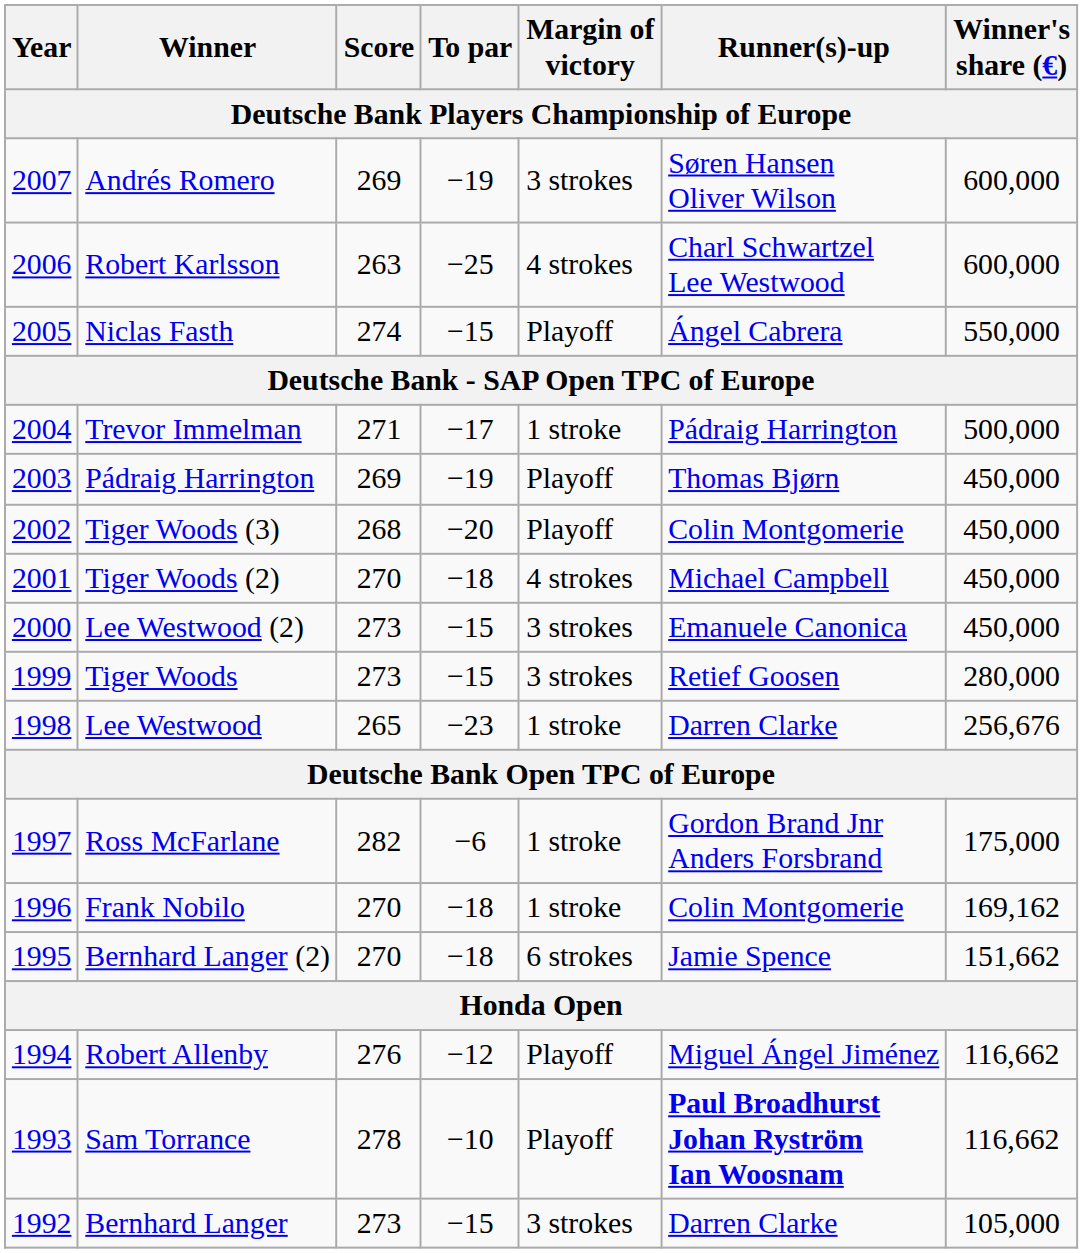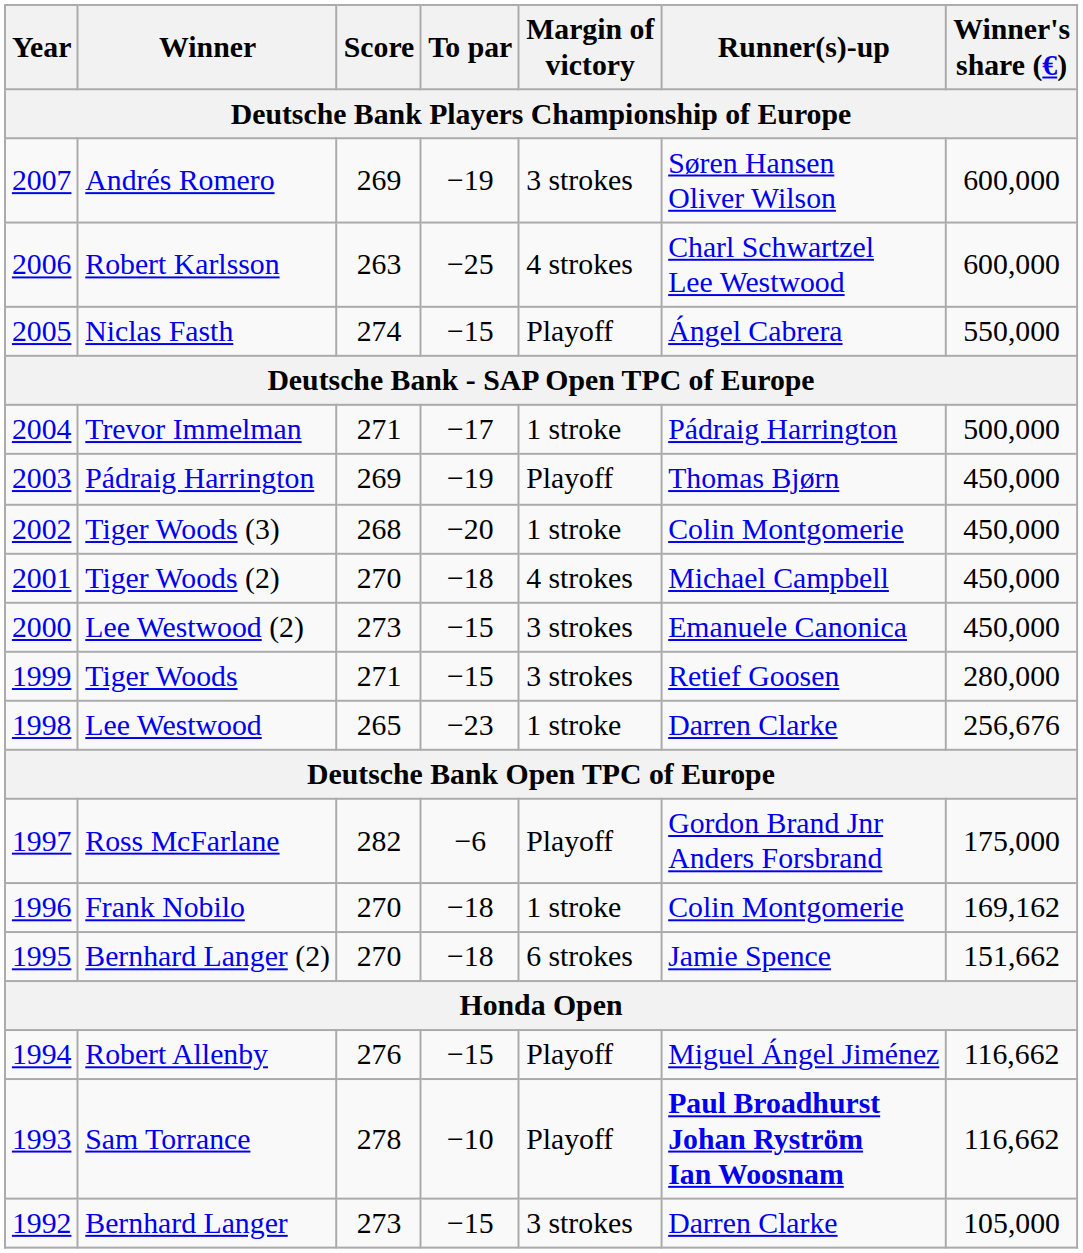 <table class=wikitable style="font-size:95%">
 <tr>
 <th>Year</th>
 <th>Winner</th>
 <th>Score</th>
 <th>To par</th>
 <th>Margin of<br>victory</th>
 <th>Runner(s)-up</th>
 <th>Winner's<br>share (<a href='#'>€</a>)</th>
 </tr>
 <tr>
 <th colspan=8>Deutsche Bank Players Championship of Europe</th>
 </tr>
 <tr>
 <td><a href='#'>2007</a></td>
 <td> <a href='#'>Andrés Romero</a></td>
 <td align=center>269</td>
 <td align=center>−19</td>
 <td>3 strokes</td>
 <td> <a href='#'>Søren Hansen</a><br> <a href='#'>Oliver Wilson</a></td>
 <td align=center>600,000</td>
 </tr>
 <tr>
 <td><a href='#'>2006</a></td>
 <td> <a href='#'>Robert Karlsson</a></td>
 <td align=center>263</td>
 <td align=center>−25</td>
 <td>4 strokes</td>
 <td> <a href='#'>Charl Schwartzel</a><br> <a href='#'>Lee Westwood</a></td>
 <td align=center>600,000</td>
 </tr>
 <tr>
 <td><a href='#'>2005</a></td>
 <td> <a href='#'>Niclas Fasth</a></td>
 <td align=center>274</td>
 <td align=center>−15</td>
 <td>Playoff</td>
 <td> <a href='#'>Ángel Cabrera</a></td>
 <td align=center>550,000</td>
 </tr>
 <tr>
 <th colspan=8>Deutsche Bank - SAP Open TPC of Europe</th>
 </tr>
 <tr>
 <td><a href='#'>2004</a></td>
 <td> <a href='#'>Trevor Immelman</a></td>
 <td align=center>271</td>
 <td align=center>−17</td>
 <td>1 stroke</td>
 <td> <a href='#'>Pádraig Harrington</a></td>
 <td align=center>500,000</td>
 </tr>
 <tr>
 <td><a href='#'>2003</a></td>
 <td> <a href='#'>Pádraig Harrington</a></td>
 <td align=center>269</td>
 <td align=center>−19</td>
 <td>Playoff</td>
 <td> <a href='#'>Thomas Bjørn</a></td>
 <td align=center>450,000</td>
 </tr>
 <tr>
 <td><a href='#'>2002</a></td>
 <td> <a href='#'>Tiger Woods</a> (3)</td>
 <td align=center>268</td>
 <td align=center>−20</td>
-<td>Playoff</td>
+<td>1 stroke</td>
 <td> <a href='#'>Colin Montgomerie</a></td>
 <td align=center>450,000</td>
 </tr>
 <tr>
 <td><a href='#'>2001</a></td>
 <td> <a href='#'>Tiger Woods</a> (2)</td>
 <td align=center>270</td>
 <td align=center>−18</td>
 <td>4 strokes</td>
 <td> <a href='#'>Michael Campbell</a></td>
 <td align=center>450,000</td>
 </tr>
 <tr>
 <td><a href='#'>2000</a></td>
 <td> <a href='#'>Lee Westwood</a> (2)</td>
 <td align=center>273</td>
 <td align=center>−15</td>
 <td>3 strokes</td>
 <td> <a href='#'>Emanuele Canonica</a></td>
 <td align=center>450,000</td>
 </tr>
 <tr>
 <td><a href='#'>1999</a></td>
 <td> <a href='#'>Tiger Woods</a></td>
-<td align=center>273</td>
+<td align=center>271</td>
 <td align=center>−15</td>
 <td>3 strokes</td>
 <td> <a href='#'>Retief Goosen</a></td>
 <td align=center>280,000</td>
 </tr>
 <tr>
 <td><a href='#'>1998</a></td>
 <td> <a href='#'>Lee Westwood</a></td>
 <td align=center>265</td>
 <td align=center>−23</td>
 <td>1 stroke</td>
 <td> <a href='#'>Darren Clarke</a></td>
 <td align=center>256,676</td>
 </tr>
 <tr>
 <th colspan=8>Deutsche Bank Open TPC of Europe</th>
 </tr>
 <tr>
 <td><a href='#'>1997</a></td>
 <td> <a href='#'>Ross McFarlane</a></td>
 <td align=center>282</td>
 <td align=center>−6</td>
-<td>1 stroke</td>
+<td>Playoff</td>
 <td> <a href='#'>Gordon Brand Jnr</a><br> <a href='#'>Anders Forsbrand</a></td>
 <td align=center>175,000</td>
 </tr>
 <tr>
 <td><a href='#'>1996</a></td>
 <td> <a href='#'>Frank Nobilo</a></td>
 <td align=center>270</td>
 <td align=center>−18</td>
 <td>1 stroke</td>
 <td> <a href='#'>Colin Montgomerie</a></td>
 <td align=center>169,162</td>
 </tr>
 <tr>
 <td><a href='#'>1995</a></td>
 <td> <a href='#'>Bernhard Langer</a> (2)</td>
 <td align=center>270</td>
 <td align=center>−18</td>
 <td>6 strokes</td>
 <td> <a href='#'>Jamie Spence</a></td>
 <td align=center>151,662</td>
 </tr>
 <tr>
 <th colspan=8>Honda Open</th>
 </tr>
 <tr>
 <td><a href='#'>1994</a></td>
 <td> <a href='#'>Robert Allenby</a></td>
 <td align=center>276</td>
-<td align=center>−12</td>
+<td align=center>−15</td>
 <td>Playoff</td>
 <td> <a href='#'>Miguel Ángel Jiménez</a></td>
 <td align=center>116,662</td>
 </tr>
 <tr>
 <td><a href='#'>1993</a></td>
 <td> <a href='#'>Sam Torrance</a></td>
 <td align=center>278</td>
 <td align=center>−10</td>
 <td>Playoff</td>
 <td><strong> <a href='#'>Paul Broadhurst</a><br> <a href='#'>Johan Ryström</a><br> <a href='#'>Ian Woosnam</a></strong></td>
 <td align=center>116,662</td>
 </tr>
 <tr>
 <td><a href='#'>1992</a></td>
 <td> <a href='#'>Bernhard Langer</a></td>
 <td align=center>273</td>
 <td align=center>−15</td>
 <td>3 strokes</td>
 <td> <a href='#'>Darren Clarke</a></td>
 <td align=center>105,000</td>
 </tr>
 </table>
